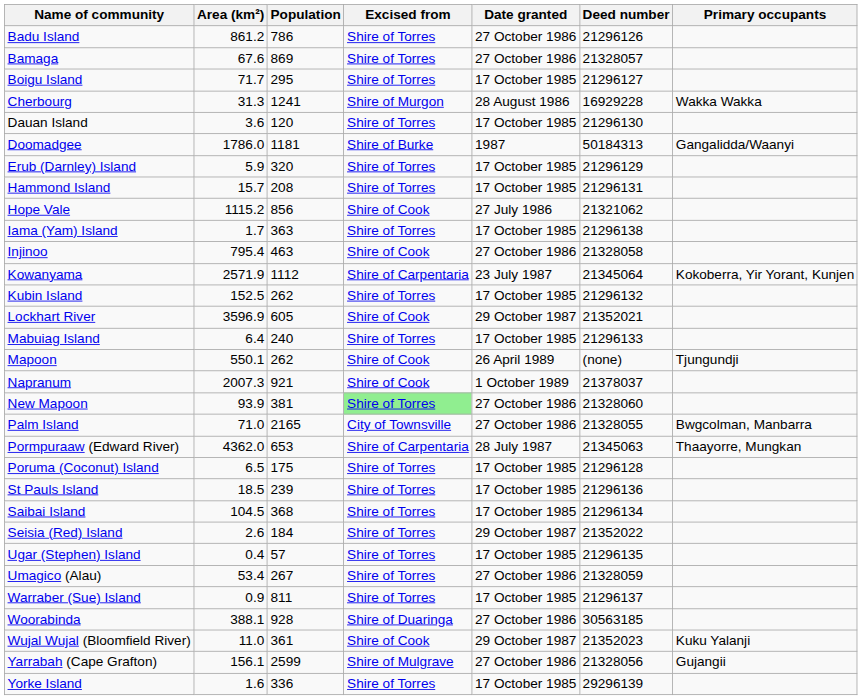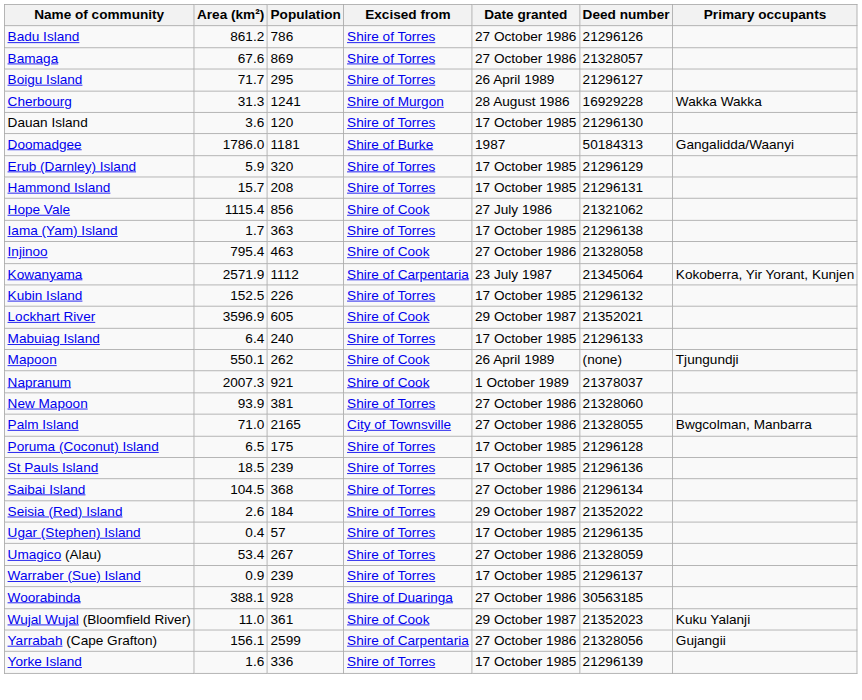 <table class="wikitable sortable">
 <tr>
 <th>Name of community</th>
 <th>Area (km²)</th>
 <th>Population</th>
 <th>Excised from</th>
 <th>Date granted</th>
 <th>Deed number</th>
 <th>Primary occupants</th>
 </tr>
 <tr>
 <td><a href='#'>Badu Island</a></td>
 <td align=right>861.2</td>
 <td>786</td>
 <td><a href='#'>Shire of Torres</a></td>
 <td>27 October 1986</td>
 <td>21296126</td>
 <td></td>
 </tr>
 <tr>
 <td><a href='#'>Bamaga</a></td>
 <td align=right>67.6</td>
 <td>869</td>
 <td><a href='#'>Shire of Torres</a></td>
 <td>27 October 1986</td>
 <td>21328057</td>
 <td></td>
 </tr>
 <tr>
 <td><a href='#'>Boigu Island</a></td>
 <td align=right>71.7</td>
 <td>295</td>
 <td><a href='#'>Shire of Torres</a></td>
-<td>17 October 1985</td>
+<td>26 April 1989</td>
 <td>21296127</td>
 <td></td>
 </tr>
 <tr>
 <td><a href='#'>Cherbourg</a></td>
 <td align=right>31.3</td>
 <td>1241</td>
 <td><a href='#'>Shire of Murgon</a></td>
 <td>28 August 1986</td>
 <td>16929228</td>
 <td>Wakka Wakka</td>
 </tr>
 <tr>
 <td>Dauan Island</td>
 <td align=right>3.6</td>
 <td>120</td>
 <td><a href='#'>Shire of Torres</a></td>
 <td>17 October 1985</td>
 <td>21296130</td>
 <td></td>
 </tr>
 <tr>
 <td><a href='#'>Doomadgee</a></td>
 <td align=right>1786.0</td>
 <td>1181</td>
 <td><a href='#'>Shire of Burke</a></td>
 <td>1987</td>
 <td>50184313</td>
 <td>Gangalidda/Waanyi</td>
 </tr>
 <tr>
 <td><a href='#'>Erub (Darnley) Island</a></td>
 <td align=right>5.9</td>
 <td>320</td>
 <td><a href='#'>Shire of Torres</a></td>
 <td>17 October 1985</td>
 <td>21296129</td>
 <td></td>
 </tr>
 <tr>
 <td><a href='#'>Hammond Island</a></td>
 <td align=right>15.7</td>
 <td>208</td>
 <td><a href='#'>Shire of Torres</a></td>
 <td>17 October 1985</td>
 <td>21296131</td>
 <td></td>
 </tr>
 <tr>
 <td><a href='#'>Hope Vale</a></td>
-<td align=right>1115.2</td>
+<td align=right>1115.4</td>
 <td>856</td>
 <td><a href='#'>Shire of Cook</a></td>
 <td>27 July 1986</td>
 <td>21321062</td>
 <td></td>
 </tr>
 <tr>
 <td><a href='#'>Iama (Yam) Island</a></td>
 <td align=right>1.7</td>
 <td>363</td>
 <td><a href='#'>Shire of Torres</a></td>
 <td>17 October 1985</td>
 <td>21296138</td>
 <td></td>
 </tr>
 <tr>
 <td><a href='#'>Injinoo</a></td>
 <td align=right>795.4</td>
 <td>463</td>
 <td><a href='#'>Shire of Cook</a></td>
 <td>27 October 1986</td>
 <td>21328058</td>
 <td></td>
 </tr>
 <tr>
 <td><a href='#'>Kowanyama</a></td>
 <td align=right>2571.9</td>
 <td>1112</td>
 <td><a href='#'>Shire of Carpentaria</a></td>
 <td>23 July 1987</td>
 <td>21345064</td>
 <td>Kokoberra, Yir Yorant, Kunjen</td>
 </tr>
 <tr>
 <td><a href='#'>Kubin Island</a></td>
 <td align=right>152.5</td>
-<td>262</td>
+<td>226</td>
 <td><a href='#'>Shire of Torres</a></td>
 <td>17 October 1985</td>
 <td>21296132</td>
 <td></td>
 </tr>
 <tr>
 <td><a href='#'>Lockhart River</a></td>
 <td align=right>3596.9</td>
 <td>605</td>
 <td><a href='#'>Shire of Cook</a></td>
 <td>29 October 1987</td>
 <td>21352021</td>
 <td></td>
 </tr>
 <tr>
 <td><a href='#'>Mabuiag Island</a></td>
 <td align=right>6.4</td>
 <td>240</td>
 <td><a href='#'>Shire of Torres</a></td>
 <td>17 October 1985</td>
 <td>21296133</td>
 <td></td>
 </tr>
 <tr>
 <td><a href='#'>Mapoon</a></td>
 <td align=right>550.1</td>
 <td>262</td>
 <td><a href='#'>Shire of Cook</a></td>
 <td>26 April 1989</td>
 <td>(none)</td>
 <td>Tjungundji</td>
 </tr>
 <tr>
 <td><a href='#'>Napranum</a></td>
 <td align=right>2007.3</td>
 <td>921</td>
 <td><a href='#'>Shire of Cook</a></td>
 <td>1 October 1989</td>
 <td>21378037</td>
 <td></td>
 </tr>
 <tr>
 <td><a href='#'>New Mapoon</a></td>
 <td align=right>93.9</td>
 <td>381</td>
-<td style="background: lightgreen;"><a href='#'>Shire of Torres</a></td>
+<td><a href='#'>Shire of Torres</a></td>
 <td>27 October 1986</td>
 <td>21328060</td>
 <td></td>
 </tr>
 <tr>
 <td><a href='#'>Palm Island</a></td>
 <td align=right>71.0</td>
 <td>2165</td>
 <td><a href='#'>City of Townsville</a></td>
 <td>27 October 1986</td>
 <td>21328055</td>
 <td>Bwgcolman, Manbarra</td>
-</tr>
-<tr>
-<td><a href='#'>Pormpuraaw</a> (Edward River)</td>
-<td align=right>4362.0</td>
-<td>653</td>
-<td><a href='#'>Shire of Carpentaria</a></td>
-<td>28 July 1987</td>
-<td>21345063</td>
-<td>Thaayorre, Mungkan</td>
 </tr>
 <tr>
 <td><a href='#'>Poruma (Coconut) Island</a></td>
 <td align=right>6.5</td>
 <td>175</td>
 <td><a href='#'>Shire of Torres</a></td>
 <td>17 October 1985</td>
 <td>21296128</td>
 <td></td>
 </tr>
 <tr>
 <td><a href='#'>St Pauls Island</a></td>
 <td align=right>18.5</td>
 <td>239</td>
 <td><a href='#'>Shire of Torres</a></td>
 <td>17 October 1985</td>
 <td>21296136</td>
 <td></td>
 </tr>
 <tr>
 <td><a href='#'>Saibai Island</a></td>
 <td align=right>104.5</td>
 <td>368</td>
 <td><a href='#'>Shire of Torres</a></td>
-<td>17 October 1985</td>
+<td>27 October 1986</td>
 <td>21296134</td>
 <td></td>
 </tr>
 <tr>
 <td><a href='#'>Seisia (Red) Island</a></td>
 <td align=right>2.6</td>
 <td>184</td>
 <td><a href='#'>Shire of Torres</a></td>
 <td>29 October 1987</td>
 <td>21352022</td>
 <td></td>
 </tr>
 <tr>
 <td><a href='#'>Ugar (Stephen) Island</a></td>
 <td align=right>0.4</td>
 <td>57</td>
 <td><a href='#'>Shire of Torres</a></td>
 <td>17 October 1985</td>
 <td>21296135</td>
 <td></td>
 </tr>
 <tr>
 <td><a href='#'>Umagico</a> (Alau)</td>
 <td align=right>53.4</td>
 <td>267</td>
 <td><a href='#'>Shire of Torres</a></td>
 <td>27 October 1986</td>
 <td>21328059</td>
 <td></td>
 </tr>
 <tr>
 <td><a href='#'>Warraber (Sue) Island</a></td>
 <td align=right>0.9</td>
-<td>811</td>
+<td>239</td>
 <td><a href='#'>Shire of Torres</a></td>
 <td>17 October 1985</td>
 <td>21296137</td>
 <td></td>
 </tr>
 <tr>
 <td><a href='#'>Woorabinda</a></td>
 <td align=right>388.1</td>
 <td>928</td>
 <td><a href='#'>Shire of Duaringa</a></td>
 <td>27 October 1986</td>
 <td>30563185</td>
 <td></td>
 </tr>
 <tr>
 <td><a href='#'>Wujal Wujal</a> (Bloomfield River)</td>
 <td align=right>11.0</td>
 <td>361</td>
 <td><a href='#'>Shire of Cook</a></td>
 <td>29 October 1987</td>
 <td>21352023</td>
 <td>Kuku Yalanji</td>
 </tr>
 <tr>
 <td><a href='#'>Yarrabah</a> (Cape Grafton)</td>
 <td align=right>156.1</td>
 <td>2599</td>
-<td><a href='#'>Shire of Mulgrave</a></td>
+<td><a href='#'>Shire of Carpentaria</a></td>
 <td>27 October 1986</td>
 <td>21328056</td>
 <td>Gujangii</td>
 </tr>
 <tr>
 <td><a href='#'>Yorke Island</a></td>
 <td align=right>1.6</td>
 <td>336</td>
 <td><a href='#'>Shire of Torres</a></td>
 <td>17 October 1985</td>
-<td>29296139</td>
+<td>21296139</td>
 <td></td>
 </tr>
 </table>
